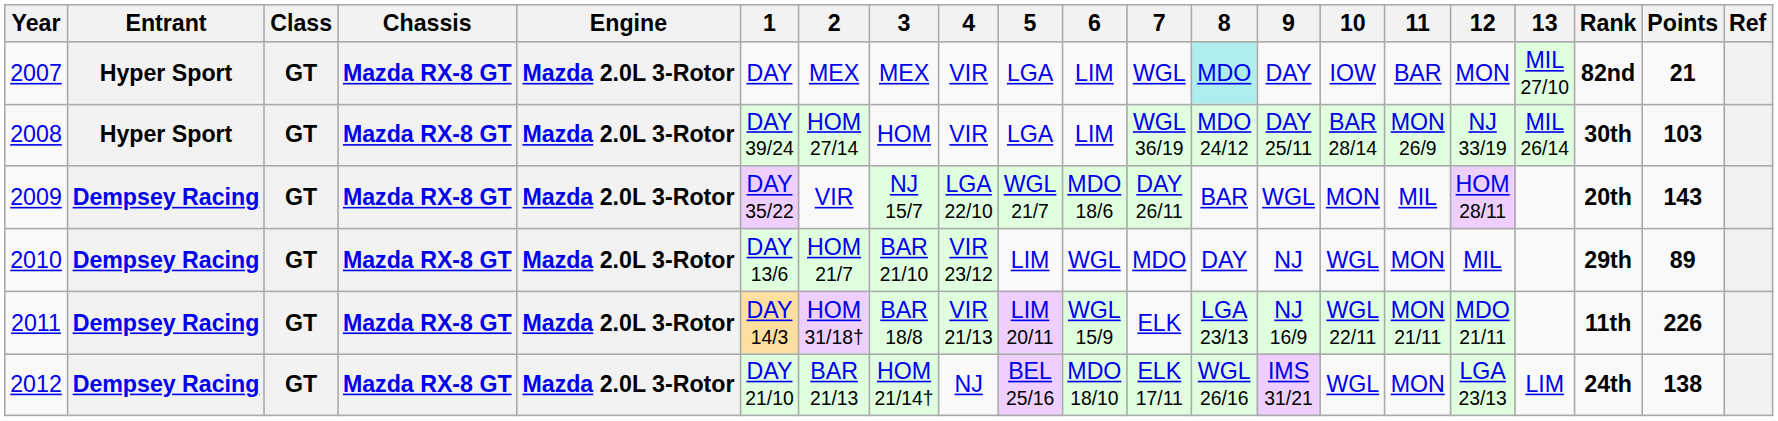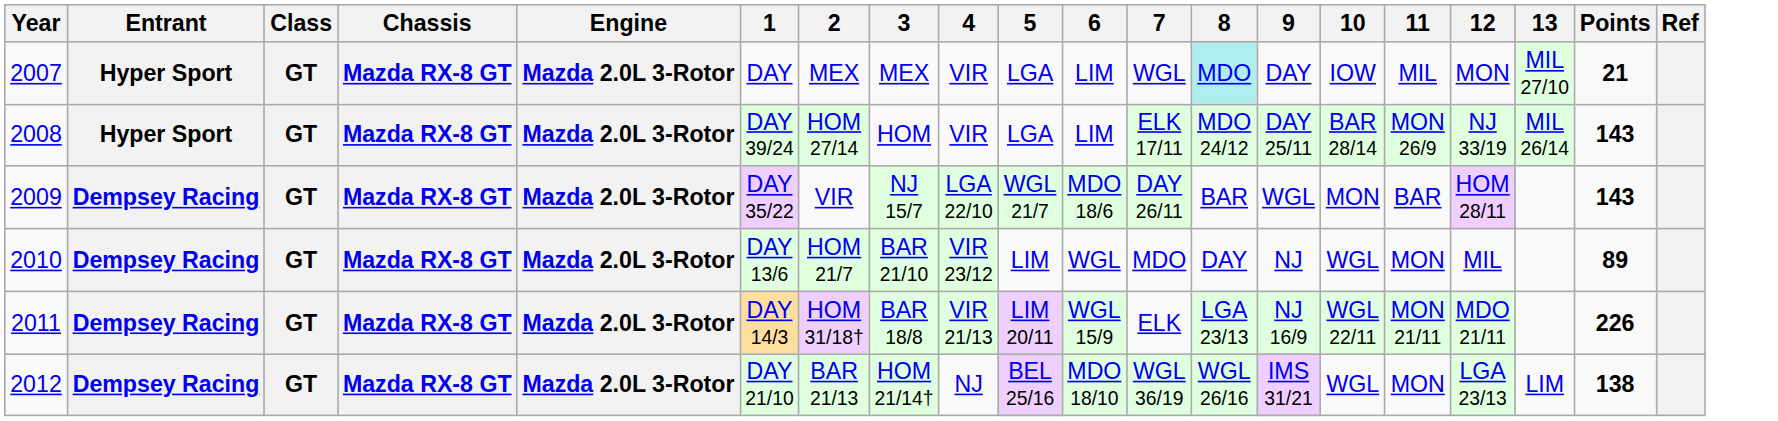 <table class="wikitable" style="text-align:center; font-size:90%">
 <tr>
 <th>Year</th>
 <th>Entrant</th>
 <th>Class</th>
 <th>Chassis</th>
 <th>Engine</th>
 <th>1</th>
 <th>2</th>
 <th>3</th>
 <th>4</th>
 <th>5</th>
 <th>6</th>
 <th>7</th>
 <th>8</th>
 <th>9</th>
 <th>10</th>
 <th>11</th>
 <th>12</th>
 <th>13</th>
-<th>Rank</th>
 <th>Points</th>
 <th>Ref</th>
 </tr>
 <tr>
 <td><a href='#'>2007</a></td>
 <th>Hyper Sport</th>
 <th>GT</th>
 <th><a href='#'>Mazda RX-8 GT</a></th>
 <th><a href='#'>Mazda</a> 2.0L 3-Rotor</th>
 <td><a href='#'>DAY</a></td>
 <td><a href='#'>MEX</a></td>
 <td><a href='#'>MEX</a></td>
 <td><a href='#'>VIR</a></td>
 <td><a href='#'>LGA</a></td>
 <td><a href='#'>LIM</a></td>
 <td><a href='#'>WGL</a></td>
 <td style="background: paleturquoise;"><a href='#'>MDO</a></td>
 <td><a href='#'>DAY</a></td>
 <td><a href='#'>IOW</a></td>
-<td><a href='#'>BAR</a></td>
+<td><a href='#'>MIL</a></td>
 <td><a href='#'>MON</a></td>
 <td style="background:#DFFFDF;"><a href='#'>MIL</a><br><small>27/10</small></td>
-<td><strong>82nd</strong></td>
 <td><strong>21</strong></td>
 <th></th>
 </tr>
 <tr>
 <td><a href='#'>2008</a></td>
 <th>Hyper Sport</th>
 <th>GT</th>
 <th><a href='#'>Mazda RX-8 GT</a></th>
 <th><a href='#'>Mazda</a> 2.0L 3-Rotor</th>
 <td style="background:#DFFFDF;"><a href='#'>DAY</a><br><small>39/24</small></td>
 <td style="background:#DFFFDF;"><a href='#'>HOM</a><br><small>27/14</small></td>
 <td><a href='#'>HOM</a></td>
 <td><a href='#'>VIR</a></td>
 <td><a href='#'>LGA</a></td>
 <td><a href='#'>LIM</a></td>
-<td style="background:#DFFFDF;"><a href='#'>WGL</a><br><small>36/19</small></td>
+<td style="background:#DFFFDF;"><a href='#'>ELK</a><br><small>17/11</small></td>
 <td style="background:#DFFFDF;"><a href='#'>MDO</a><br><small>24/12</small></td>
 <td style="background:#DFFFDF;"><a href='#'>DAY</a><br><small>25/11</small></td>
 <td style="background:#DFFFDF;"><a href='#'>BAR</a><br><small>28/14</small></td>
 <td style="background:#DFFFDF;"><a href='#'>MON</a><br><small>26/9</small></td>
 <td style="background:#DFFFDF;"><a href='#'>NJ</a><br><small>33/19</small></td>
 <td style="background:#DFFFDF;"><a href='#'>MIL</a><br><small>26/14</small></td>
-<td><strong>30th</strong></td>
-<td><strong>103</strong></td>
+<td><strong>143</strong></td>
 <th></th>
 </tr>
 <tr>
 <td><a href='#'>2009</a></td>
 <th><a href='#'>Dempsey Racing</a></th>
 <th>GT</th>
 <th><a href='#'>Mazda RX-8 GT</a></th>
 <th><a href='#'>Mazda</a> 2.0L 3-Rotor</th>
 <td style="background:#EFCFFF;"><a href='#'>DAY</a><br><small>35/22</small></td>
 <td><a href='#'>VIR</a></td>
 <td style="background:#DFFFDF;"><a href='#'>NJ</a><br><small>15/7</small></td>
 <td style="background:#DFFFDF;"><a href='#'>LGA</a><br><small>22/10</small></td>
 <td style="background:#DFFFDF;"><a href='#'>WGL</a><br><small>21/7</small></td>
 <td style="background:#DFFFDF;"><a href='#'>MDO</a><br><small>18/6</small></td>
 <td style="background:#DFFFDF;"><a href='#'>DAY</a><br><small>26/11</small></td>
 <td><a href='#'>BAR</a></td>
 <td><a href='#'>WGL</a></td>
 <td><a href='#'>MON</a></td>
-<td><a href='#'>MIL</a></td>
+<td><a href='#'>BAR</a></td>
 <td style="background:#EFCFFF;"><a href='#'>HOM</a><br><small>28/11</small></td>
 <td></td>
-<td><strong>20th</strong></td>
 <td><strong>143</strong></td>
 <th></th>
 </tr>
 <tr>
 <td><a href='#'>2010</a></td>
 <th><a href='#'>Dempsey Racing</a></th>
 <th>GT</th>
 <th><a href='#'>Mazda RX-8 GT</a></th>
 <th><a href='#'>Mazda</a> 2.0L 3-Rotor</th>
 <td style="background:#DFFFDF;"><a href='#'>DAY</a><br><small>13/6</small></td>
 <td style="background:#DFFFDF;"><a href='#'>HOM</a><br><small>21/7</small></td>
 <td style="background:#DFFFDF;"><a href='#'>BAR</a><br><small>21/10</small></td>
 <td style="background:#DFFFDF;"><a href='#'>VIR</a><br><small>23/12</small></td>
 <td><a href='#'>LIM</a></td>
 <td><a href='#'>WGL</a></td>
 <td><a href='#'>MDO</a></td>
 <td><a href='#'>DAY</a></td>
 <td><a href='#'>NJ</a></td>
 <td><a href='#'>WGL</a></td>
 <td><a href='#'>MON</a></td>
 <td><a href='#'>MIL</a></td>
 <td></td>
-<td><strong>29th</strong></td>
 <td><strong>89</strong></td>
 <th></th>
 </tr>
 <tr>
 <td><a href='#'>2011</a></td>
 <th><a href='#'>Dempsey Racing</a></th>
 <th>GT</th>
 <th><a href='#'>Mazda RX-8 GT</a></th>
 <th><a href='#'>Mazda</a> 2.0L 3-Rotor</th>
 <td style="background:#FFDF9F;"><a href='#'>DAY</a><br><small>14/3</small></td>
 <td style="background:#EFCFFF;"><a href='#'>HOM</a><br><small>31/18†</small></td>
 <td style="background:#DFFFDF;"><a href='#'>BAR</a><br><small>18/8</small></td>
 <td style="background:#DFFFDF;"><a href='#'>VIR</a><br><small>21/13</small></td>
 <td style="background:#EFCFFF;"><a href='#'>LIM</a><br><small>20/11</small></td>
 <td style="background:#DFFFDF;"><a href='#'>WGL</a><br><small>15/9</small></td>
 <td><a href='#'>ELK</a></td>
 <td style="background:#DFFFDF;"><a href='#'>LGA</a><br><small>23/13</small></td>
 <td style="background:#DFFFDF;"><a href='#'>NJ</a><br><small>16/9</small></td>
 <td style="background:#DFFFDF;"><a href='#'>WGL</a><br><small>22/11</small></td>
 <td style="background:#DFFFDF;"><a href='#'>MON</a><br><small>21/11</small></td>
 <td style="background:#DFFFDF;"><a href='#'>MDO</a><br><small>21/11</small></td>
 <td></td>
-<td><strong>11th</strong></td>
 <td><strong>226</strong></td>
 <th></th>
 </tr>
 <tr>
 <td><a href='#'>2012</a></td>
 <th><a href='#'>Dempsey Racing</a></th>
 <th>GT</th>
 <th><a href='#'>Mazda RX-8 GT</a></th>
 <th><a href='#'>Mazda</a> 2.0L 3-Rotor</th>
 <td style="background:#DFFFDF;"><a href='#'>DAY</a><br><small>21/10</small></td>
 <td style="background:#DFFFDF;"><a href='#'>BAR</a><br><small>21/13</small></td>
 <td style="background:#DFFFDF;"><a href='#'>HOM</a><br><small>21/14†</small></td>
 <td><a href='#'>NJ</a></td>
 <td style="background:#EFCFFF;"><a href='#'>BEL</a><br><small>25/16</small></td>
 <td style="background:#DFFFDF;"><a href='#'>MDO</a><br><small>18/10</small></td>
-<td style="background:#DFFFDF;"><a href='#'>ELK</a><br><small>17/11</small></td>
+<td style="background:#DFFFDF;"><a href='#'>WGL</a><br><small>36/19</small></td>
 <td style="background:#DFFFDF;"><a href='#'>WGL</a><br><small>26/16</small></td>
 <td style="background:#EFCFFF;"><a href='#'>IMS</a><br><small>31/21</small></td>
 <td><a href='#'>WGL</a></td>
 <td><a href='#'>MON</a></td>
 <td style="background:#DFFFDF;"><a href='#'>LGA</a><br><small>23/13</small></td>
 <td><a href='#'>LIM</a></td>
-<td><strong>24th</strong></td>
 <td><strong>138</strong></td>
 <th></th>
 </tr>
 </table>
